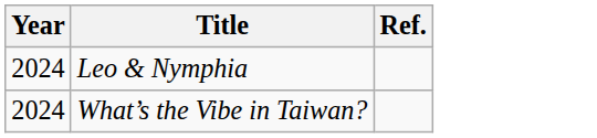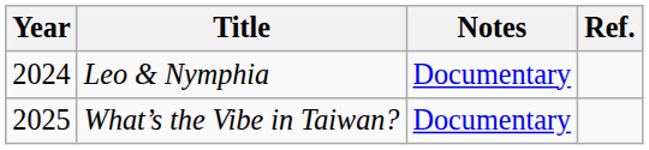 <table class="wikitable">
 <tr>
 <th>Year</th>
 <th>Title</th>
+<th>Notes</th>
 <th>Ref.</th>
 </tr>
 <tr>
 <td>2024</td>
 <td><em>Leo & Nymphia</em></td>
+<td><a href='#'>Documentary</a></td>
 <td></td>
 </tr>
 <tr>
-<td>2024</td>
+<td>2025</td>
 <td><em>What’s the Vibe in Taiwan?</em></td>
+<td><a href='#'>Documentary</a></td>
 <td></td>
 </tr>
 </table>
